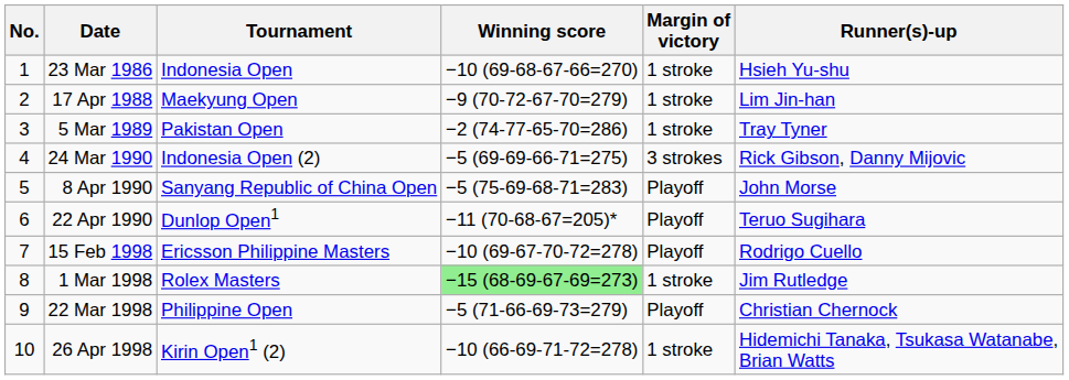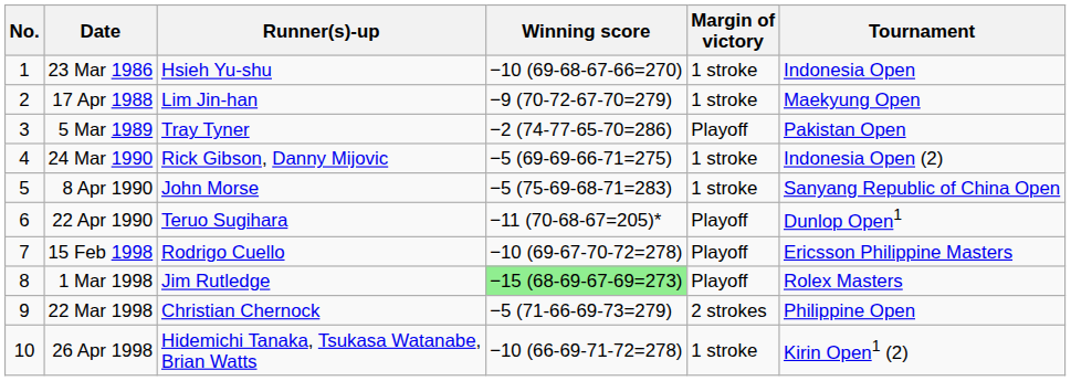 <table class="wikitable" style="font-size:95%;">
 <tr>
 <th>No.</th>
 <th>Date</th>
-<th>Tournament</th>
+<th>Runner(s)-up</th>
 <th>Winning score</th>
 <th>Margin of<br>victory</th>
-<th>Runner(s)-up</th>
+<th>Tournament</th>
 </tr>
 <tr>
 <td align=center>1</td>
 <td align=right>23 Mar <a href='#'>1986</a></td>
-<td><a href='#'>Indonesia Open</a></td>
+<td> <a href='#'>Hsieh Yu-shu</a></td>
 <td>−10 (69-68-67-66=270)</td>
 <td>1 stroke</td>
-<td> <a href='#'>Hsieh Yu-shu</a></td>
+<td><a href='#'>Indonesia Open</a></td>
 </tr>
 <tr>
 <td align=center>2</td>
 <td align=right>17 Apr <a href='#'>1988</a></td>
-<td><a href='#'>Maekyung Open</a></td>
+<td> <a href='#'>Lim Jin-han</a></td>
 <td>−9 (70-72-67-70=279)</td>
 <td>1 stroke</td>
-<td> <a href='#'>Lim Jin-han</a></td>
+<td><a href='#'>Maekyung Open</a></td>
 </tr>
 <tr>
 <td align=center>3</td>
 <td align=right>5 Mar <a href='#'>1989</a></td>
+<td> <a href='#'>Tray Tyner</a></td>
+<td>−2 (74-77-65-70=286)</td>
+<td>Playoff</td>
 <td><a href='#'>Pakistan Open</a></td>
-<td>−2 (74-77-65-70=286)</td>
-<td>1 stroke</td>
-<td> <a href='#'>Tray Tyner</a></td>
 </tr>
 <tr>
 <td align=center>4</td>
 <td align=right>24 Mar <a href='#'>1990</a></td>
+<td> <a href='#'>Rick Gibson</a>,  <a href='#'>Danny Mijovic</a></td>
+<td>−5 (69-69-66-71=275)</td>
+<td>1 stroke</td>
 <td><a href='#'>Indonesia Open</a> (2)</td>
-<td>−5 (69-69-66-71=275)</td>
-<td>3 strokes</td>
-<td> <a href='#'>Rick Gibson</a>,  <a href='#'>Danny Mijovic</a></td>
 </tr>
 <tr>
 <td align=center>5</td>
 <td align=right>8 Apr 1990</td>
+<td> <a href='#'>John Morse</a></td>
+<td>−5 (75-69-68-71=283)</td>
+<td>1 stroke</td>
 <td><a href='#'>Sanyang Republic of China Open</a></td>
-<td>−5 (75-69-68-71=283)</td>
-<td>Playoff</td>
-<td> <a href='#'>John Morse</a></td>
 </tr>
 <tr>
 <td align=center>6</td>
 <td align=right>22 Apr 1990</td>
-<td><a href='#'>Dunlop Open</a><sup>1</sup></td>
+<td> <a href='#'>Teruo Sugihara</a></td>
 <td>−11 (70-68-67=205)*</td>
 <td>Playoff</td>
-<td> <a href='#'>Teruo Sugihara</a></td>
+<td><a href='#'>Dunlop Open</a><sup>1</sup></td>
 </tr>
 <tr>
 <td align=center>7</td>
 <td align=right>15 Feb <a href='#'>1998</a></td>
-<td><a href='#'>Ericsson Philippine Masters</a></td>
+<td> <a href='#'>Rodrigo Cuello</a></td>
 <td>−10 (69-67-70-72=278)</td>
 <td>Playoff</td>
-<td> <a href='#'>Rodrigo Cuello</a></td>
+<td><a href='#'>Ericsson Philippine Masters</a></td>
 </tr>
 <tr>
 <td align=center>8</td>
 <td align=right>1 Mar 1998</td>
+<td> <a href='#'>Jim Rutledge</a></td>
+<td style="background: lightgreen;">−15 (68-69-67-69=273)</td>
+<td>Playoff</td>
 <td><a href='#'>Rolex Masters</a></td>
-<td style="background: lightgreen;">−15 (68-69-67-69=273)</td>
-<td>1 stroke</td>
-<td> <a href='#'>Jim Rutledge</a></td>
 </tr>
 <tr>
 <td align=center>9</td>
 <td align=right>22 Mar 1998</td>
+<td> <a href='#'>Christian Chernock</a></td>
+<td>−5 (71-66-69-73=279)</td>
+<td>2 strokes</td>
 <td><a href='#'>Philippine Open</a></td>
-<td>−5 (71-66-69-73=279)</td>
-<td>Playoff</td>
-<td> <a href='#'>Christian Chernock</a></td>
 </tr>
 <tr>
 <td align=center>10</td>
 <td align=right>26 Apr 1998</td>
-<td><a href='#'>Kirin Open</a><sup>1</sup> (2)</td>
+<td> <a href='#'>Hidemichi Tanaka</a>,  <a href='#'>Tsukasa Watanabe</a>,<br> <a href='#'>Brian Watts</a></td>
 <td>−10 (66-69-71-72=278)</td>
 <td>1 stroke</td>
-<td> <a href='#'>Hidemichi Tanaka</a>,  <a href='#'>Tsukasa Watanabe</a>,<br> <a href='#'>Brian Watts</a></td>
+<td><a href='#'>Kirin Open</a><sup>1</sup> (2)</td>
 </tr>
 </table>
